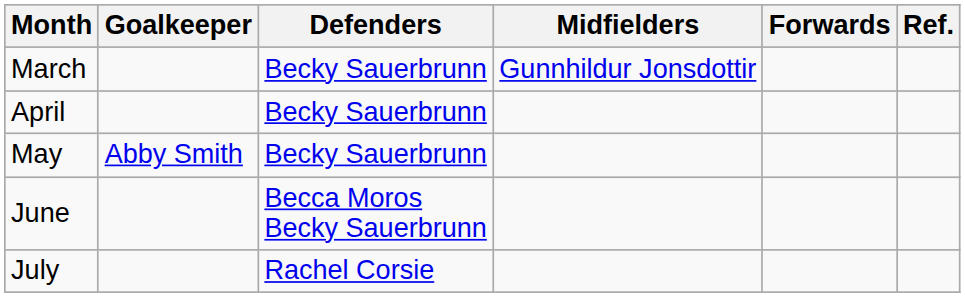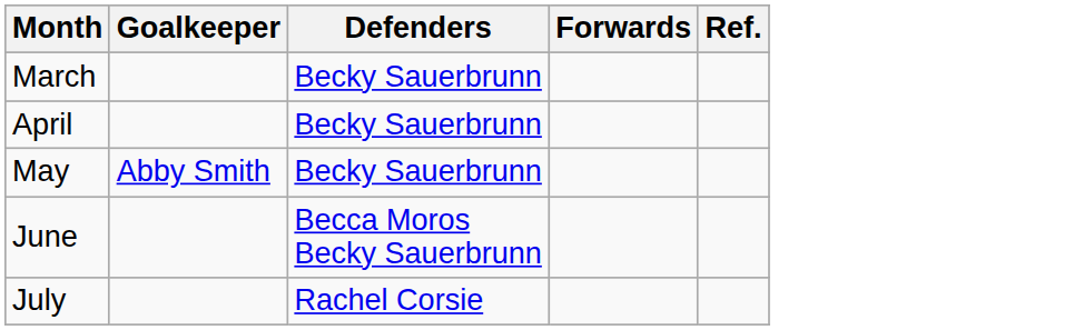 <table class="wikitable">
 <tr>
 <th>Month</th>
 <th>Goalkeeper</th>
 <th>Defenders</th>
-<th>Midfielders</th>
 <th>Forwards</th>
 <th>Ref.</th>
 </tr>
 <tr>
 <td>March</td>
 <td></td>
 <td> <a href='#'>Becky Sauerbrunn</a></td>
-<td> <a href='#'>Gunnhildur Jonsdottir</a></td>
 <td></td>
 <td></td>
 </tr>
 <tr>
 <td>April</td>
 <td></td>
 <td> <a href='#'>Becky Sauerbrunn</a></td>
 <td></td>
 <td></td>
-<td></td>
 </tr>
 <tr>
 <td>May</td>
 <td> <a href='#'>Abby Smith</a></td>
 <td> <a href='#'>Becky Sauerbrunn</a></td>
-<td></td>
 <td></td>
 <td></td>
 </tr>
 <tr>
 <td>June</td>
 <td></td>
 <td> <a href='#'>Becca Moros</a> <br>  <a href='#'>Becky Sauerbrunn</a></td>
 <td></td>
 <td></td>
-<td></td>
 </tr>
 <tr>
 <td>July</td>
 <td></td>
 <td> <a href='#'>Rachel Corsie</a></td>
 <td></td>
 <td></td>
-<td></td>
 </tr>
 </table>
